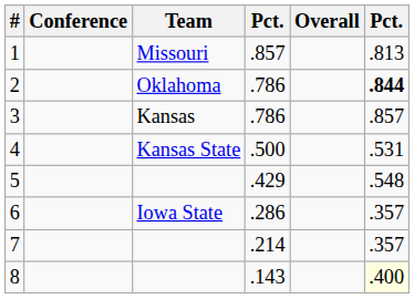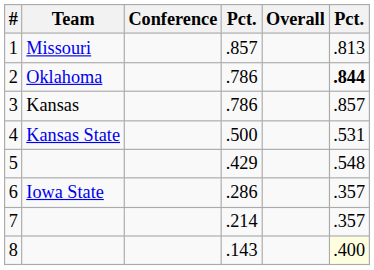 <table class="wikitable">
 <tr>
 <th>#</th>
+<th>Team</th>
 <th>Conference</th>
-<th>Team</th>
 <th>Pct.</th>
 <th>Overall</th>
 <th>Pct.</th>
 </tr>
 <tr>
 <td>1</td>
+<td><a href='#'>Missouri</a></td>
 <td></td>
-<td><a href='#'>Missouri</a></td>
 <td>.857</td>
 <td></td>
 <td>.813</td>
 </tr>
 <tr>
 <td>2</td>
+<td><a href='#'>Oklahoma</a></td>
 <td></td>
-<td><a href='#'>Oklahoma</a></td>
 <td>.786</td>
 <td></td>
 <td><strong>.844</strong></td>
 </tr>
 <tr>
 <td>3</td>
+<td>Kansas</td>
 <td></td>
-<td>Kansas</td>
 <td>.786</td>
 <td></td>
 <td>.857</td>
 </tr>
 <tr>
 <td>4</td>
+<td><a href='#'>Kansas State</a></td>
 <td></td>
-<td><a href='#'>Kansas State</a></td>
 <td>.500</td>
 <td></td>
 <td>.531</td>
 </tr>
 <tr>
 <td>5</td>
 <td></td>
 <td></td>
 <td>.429</td>
 <td></td>
 <td>.548</td>
 </tr>
 <tr>
 <td>6</td>
+<td><a href='#'>Iowa State</a></td>
 <td></td>
-<td><a href='#'>Iowa State</a></td>
 <td>.286</td>
 <td></td>
 <td>.357</td>
 </tr>
 <tr>
 <td>7</td>
 <td></td>
 <td></td>
 <td>.214</td>
 <td></td>
 <td>.357</td>
 </tr>
 <tr>
 <td>8</td>
 <td></td>
 <td></td>
 <td>.143</td>
 <td></td>
 <td style="background: lightyellow;">.400</td>
 </tr>
 </table>
